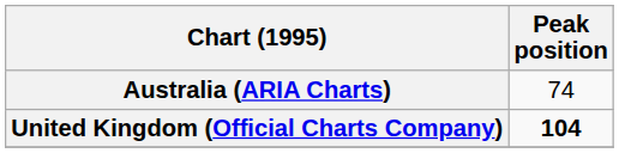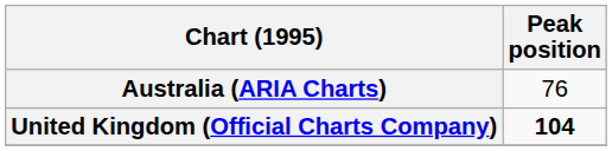 <table class="wikitable sortable plainrowheaders" style="text-align:center">
 <tr>
 <th scope="col">Chart (1995)</th>
 <th scope="col">Peak<br>position</th>
 </tr>
 <tr>
 <th scope="row">Australia (<a href='#'>ARIA Charts</a>)</th>
-<td>74</td>
+<td>76</td>
 </tr>
 <tr>
 <th scope="row">United Kingdom (<a href='#'>Official Charts Company</a>)</th>
 <td><strong>104</strong></td>
 </tr>
 <tr>
 </tr>
 </table>
